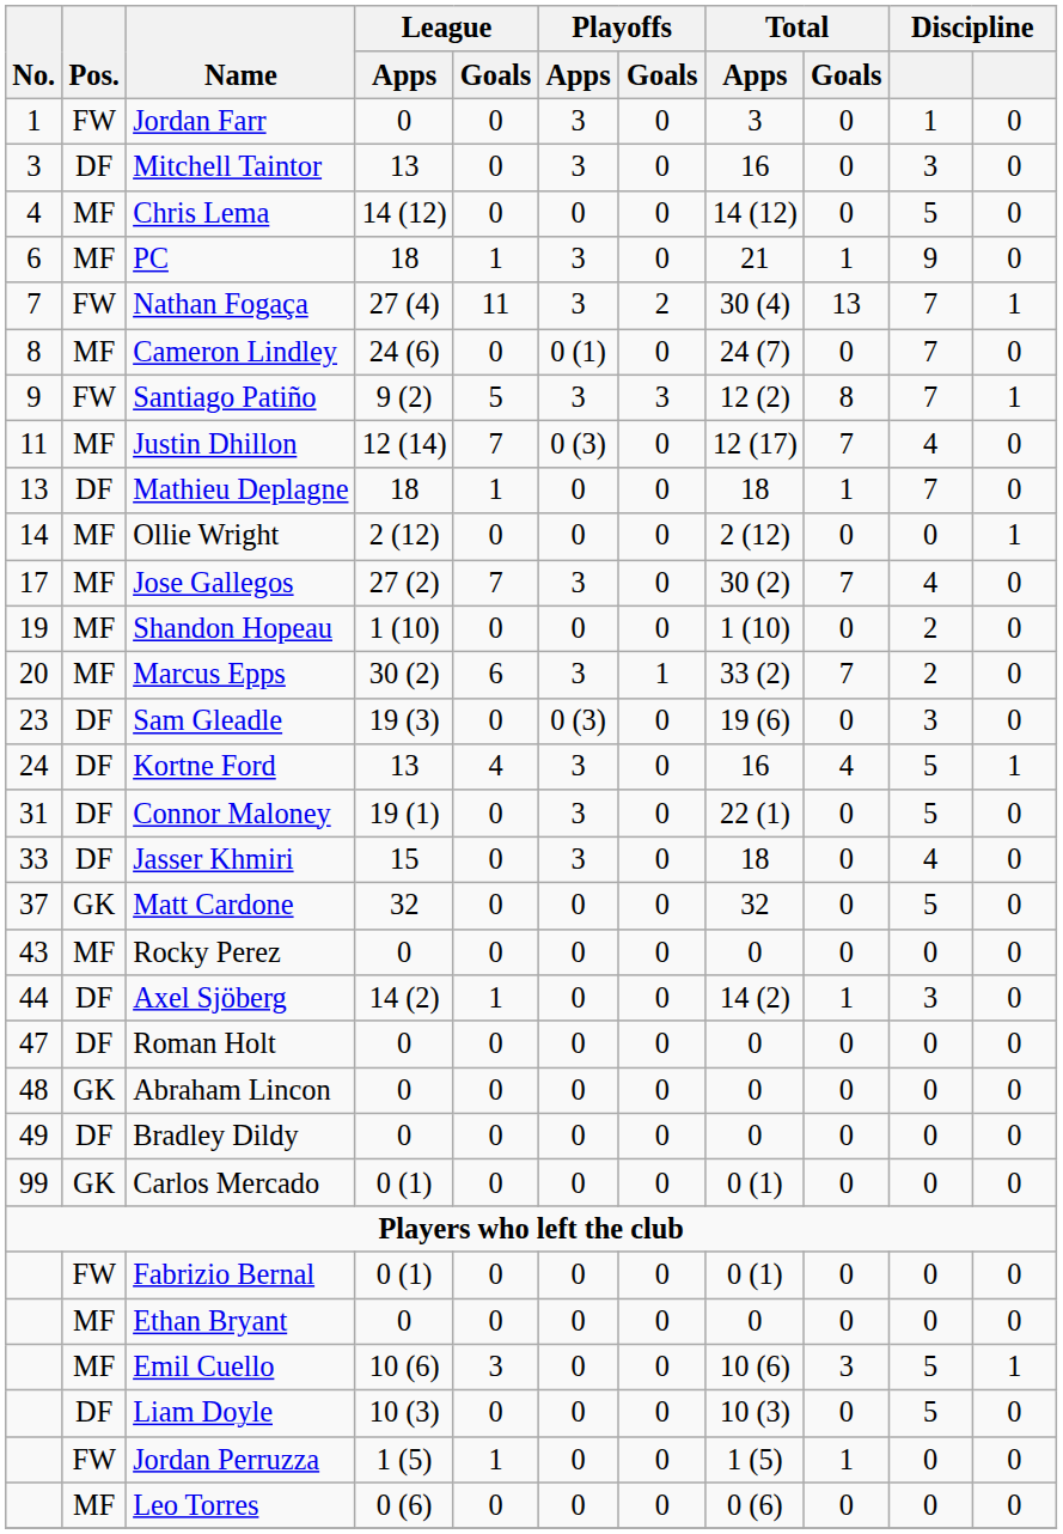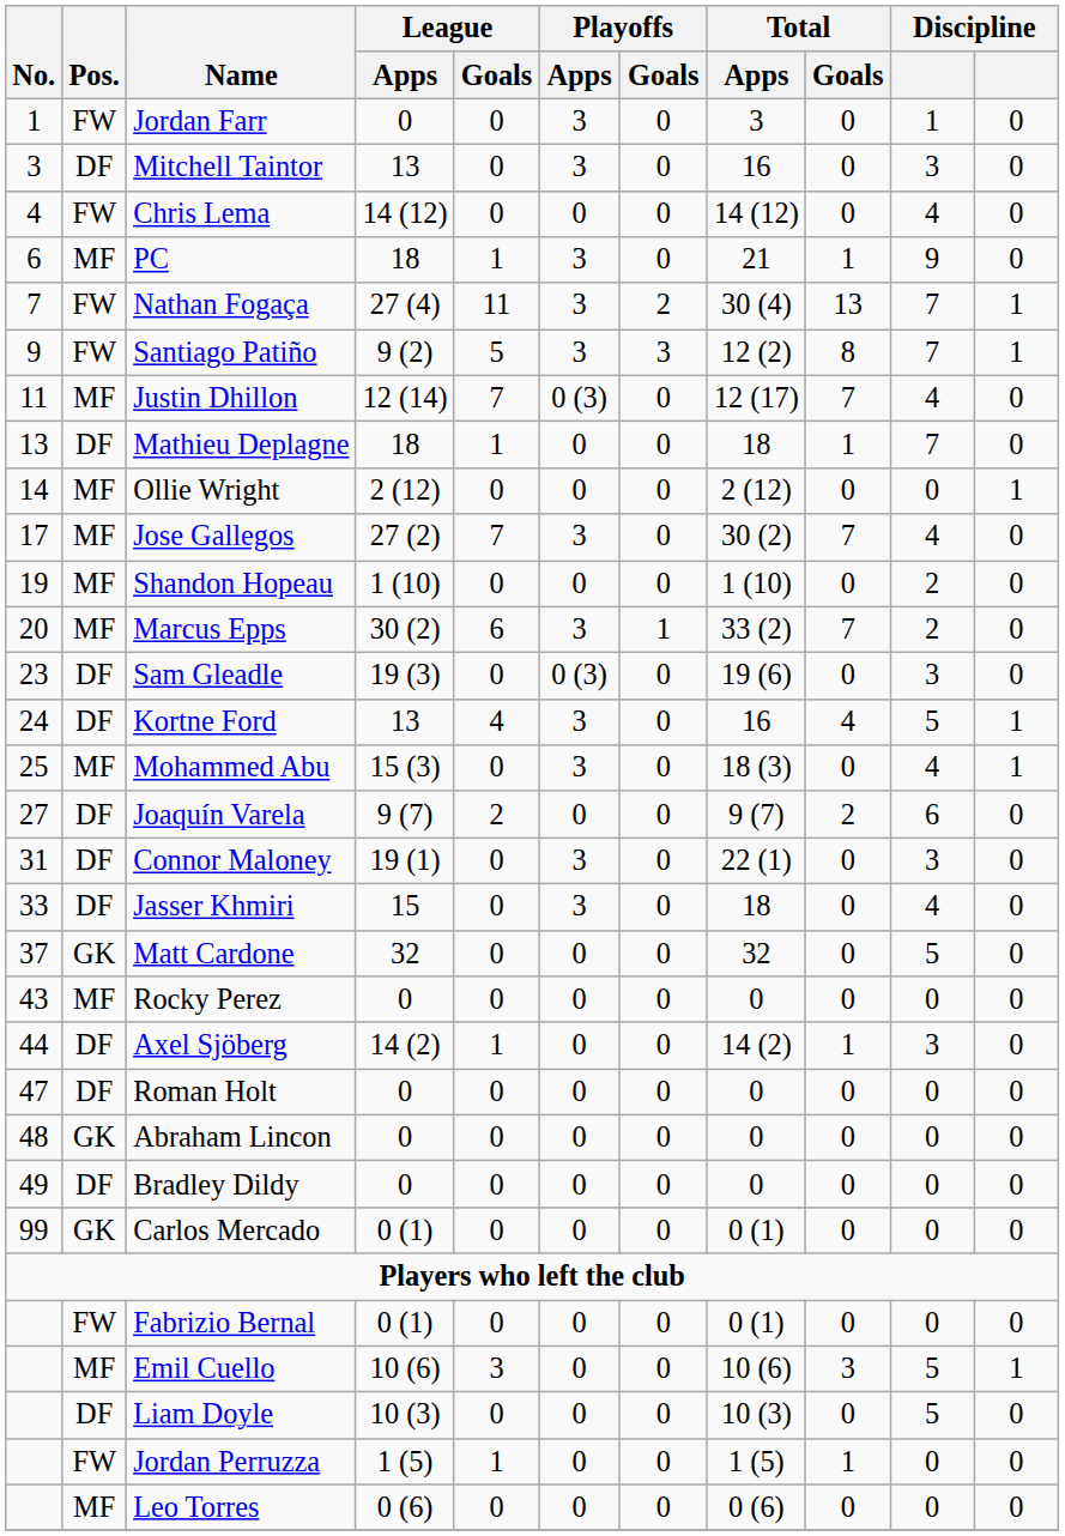 <table class="wikitable" style="text-align:center">
 <tr>
 <th rowspan="2" style="vertical-align:bottom;">No.</th>
 <th rowspan="2" style="vertical-align:bottom;">Pos.</th>
 <th rowspan="2" style="vertical-align:bottom;">Name</th>
 <th colspan="2" style="width:85px;">League</th>
 <th colspan="2" style="width:85px;">Playoffs</th>
 <th colspan="2" style="width:85px;">Total</th>
 <th colspan="2" style="width:85px;">Discipline</th>
 </tr>
 <tr>
 <th>Apps</th>
 <th>Goals</th>
 <th>Apps</th>
 <th>Goals</th>
 <th>Apps</th>
 <th>Goals</th>
 <th></th>
 <th></th>
 </tr>
 <tr>
 <td>1</td>
 <td>FW</td>
 <td align="left"> <a href='#'>Jordan Farr</a></td>
 <td>0</td>
 <td>0</td>
 <td>3</td>
 <td>0</td>
 <td>3</td>
 <td>0</td>
 <td>1</td>
 <td 0>0</td>
 </tr>
 <tr>
 <td>3</td>
 <td>DF</td>
 <td align="left"> <a href='#'>Mitchell Taintor</a></td>
 <td>13</td>
 <td>0</td>
 <td>3</td>
 <td>0</td>
 <td>16</td>
 <td>0</td>
 <td>3</td>
 <td 0>0</td>
 </tr>
 <tr>
 <td>4</td>
-<td>MF</td>
+<td>FW</td>
 <td align="left"> <a href='#'>Chris Lema</a></td>
 <td>14 (12)</td>
 <td>0</td>
 <td>0</td>
 <td>0</td>
 <td>14 (12)</td>
 <td>0</td>
-<td>5</td>
+<td>4</td>
 <td 0>0</td>
 </tr>
 <tr>
 <td>6</td>
 <td>MF</td>
 <td align="left"> <a href='#'>PC</a></td>
 <td>18</td>
 <td>1</td>
 <td>3</td>
 <td>0</td>
 <td>21</td>
 <td>1</td>
 <td>9</td>
 <td 0>0</td>
 </tr>
 <tr>
 <td>7</td>
 <td>FW</td>
 <td align="left"> <a href='#'>Nathan Fogaça</a></td>
 <td>27 (4)</td>
 <td>11</td>
 <td>3</td>
 <td>2</td>
 <td>30 (4)</td>
 <td>13</td>
 <td>7</td>
 <td 0>1</td>
-</tr>
-<tr>
-<td>8</td>
-<td>MF</td>
-<td align="left"> <a href='#'>Cameron Lindley</a></td>
-<td>24 (6)</td>
-<td>0</td>
-<td>0 (1)</td>
-<td>0</td>
-<td>24 (7)</td>
-<td>0</td>
-<td>7</td>
-<td 0>0</td>
 </tr>
 <tr>
 <td>9</td>
 <td>FW</td>
 <td align="left"> <a href='#'>Santiago Patiño</a></td>
 <td>9 (2)</td>
 <td>5</td>
 <td>3</td>
 <td>3</td>
 <td>12 (2)</td>
 <td>8</td>
 <td>7</td>
 <td 0>1</td>
 </tr>
 <tr>
 <td>11</td>
 <td>MF</td>
 <td align="left"> <a href='#'>Justin Dhillon</a></td>
 <td>12 (14)</td>
 <td>7</td>
 <td>0 (3)</td>
 <td>0</td>
 <td>12 (17)</td>
 <td>7</td>
 <td>4</td>
 <td 0>0</td>
 </tr>
 <tr>
 <td>13</td>
 <td>DF</td>
 <td align="left"> <a href='#'>Mathieu Deplagne</a></td>
 <td>18</td>
 <td>1</td>
 <td>0</td>
 <td>0</td>
 <td>18</td>
 <td>1</td>
 <td>7</td>
 <td 0>0</td>
 </tr>
 <tr>
 <td>14</td>
 <td>MF</td>
 <td align="left"> Ollie Wright</td>
 <td>2 (12)</td>
 <td>0</td>
 <td>0</td>
 <td>0</td>
 <td>2 (12)</td>
 <td>0</td>
 <td>0</td>
 <td 0>1</td>
 </tr>
 <tr>
 <td>17</td>
 <td>MF</td>
 <td align="left"> <a href='#'>Jose Gallegos</a></td>
 <td>27 (2)</td>
 <td>7</td>
 <td>3</td>
 <td>0</td>
 <td>30 (2)</td>
 <td>7</td>
 <td>4</td>
 <td 0>0</td>
 </tr>
 <tr>
 <td>19</td>
 <td>MF</td>
 <td align="left"> <a href='#'>Shandon Hopeau</a></td>
 <td>1 (10)</td>
 <td>0</td>
 <td>0</td>
 <td>0</td>
 <td>1 (10)</td>
 <td>0</td>
 <td>2</td>
 <td 0>0</td>
 </tr>
 <tr>
 <td>20</td>
 <td>MF</td>
 <td align="left"> <a href='#'>Marcus Epps</a></td>
 <td>30 (2)</td>
 <td>6</td>
 <td>3</td>
 <td>1</td>
 <td>33 (2)</td>
 <td>7</td>
 <td>2</td>
 <td 0>0</td>
 </tr>
 <tr>
 <td>23</td>
 <td>DF</td>
 <td align="left"> <a href='#'>Sam Gleadle</a></td>
 <td>19 (3)</td>
 <td>0</td>
 <td>0 (3)</td>
 <td>0</td>
 <td>19 (6)</td>
 <td>0</td>
 <td>3</td>
 <td 0>0</td>
 </tr>
 <tr>
 <td>24</td>
 <td>DF</td>
 <td align="left"> <a href='#'>Kortne Ford</a></td>
 <td>13</td>
 <td>4</td>
 <td>3</td>
 <td>0</td>
 <td>16</td>
 <td>4</td>
 <td>5</td>
 <td 0>1</td>
 </tr>
 <tr>
+<td>25</td>
+<td>MF</td>
+<td align="left"> <a href='#'>Mohammed Abu</a></td>
+<td>15 (3)</td>
+<td>0</td>
+<td>3</td>
+<td>0</td>
+<td>18 (3)</td>
+<td>0</td>
+<td>4</td>
+<td 0>1</td>
+</tr>
+<tr>
+<td>27</td>
+<td>DF</td>
+<td align="left"> <a href='#'>Joaquín Varela</a></td>
+<td>9 (7)</td>
+<td>2</td>
+<td>0</td>
+<td>0</td>
+<td>9 (7)</td>
+<td>2</td>
+<td>6</td>
+<td 0>0</td>
+</tr>
+<tr>
 <td>31</td>
 <td>DF</td>
 <td align="left"> <a href='#'>Connor Maloney</a></td>
 <td>19 (1)</td>
 <td>0</td>
 <td>3</td>
 <td>0</td>
 <td>22 (1)</td>
 <td>0</td>
-<td>5</td>
+<td>3</td>
 <td 0>0</td>
 </tr>
 <tr>
 <td>33</td>
 <td>DF</td>
 <td align="left"> <a href='#'>Jasser Khmiri</a></td>
 <td>15</td>
 <td>0</td>
 <td>3</td>
 <td>0</td>
 <td>18</td>
 <td>0</td>
 <td>4</td>
 <td 0>0</td>
 </tr>
 <tr>
 <td>37</td>
 <td>GK</td>
 <td align="left"> <a href='#'>Matt Cardone</a></td>
 <td>32</td>
 <td>0</td>
 <td>0</td>
 <td>0</td>
 <td>32</td>
 <td>0</td>
 <td>5</td>
 <td 0>0</td>
 </tr>
 <tr>
 <td>43</td>
 <td>MF</td>
 <td align="left"> Rocky Perez</td>
 <td>0</td>
 <td>0</td>
 <td>0</td>
 <td>0</td>
 <td>0</td>
 <td>0</td>
 <td>0</td>
 <td 0>0</td>
 </tr>
 <tr>
 <td>44</td>
 <td>DF</td>
 <td align="left"> <a href='#'>Axel Sjöberg</a></td>
 <td>14 (2)</td>
 <td>1</td>
 <td>0</td>
 <td>0</td>
 <td>14 (2)</td>
 <td>1</td>
 <td>3</td>
 <td 0>0</td>
 </tr>
 <tr>
 <td>47</td>
 <td>DF</td>
 <td align="left"> Roman Holt</td>
 <td>0</td>
 <td>0</td>
 <td>0</td>
 <td>0</td>
 <td>0</td>
 <td>0</td>
 <td>0</td>
 <td 0>0</td>
 </tr>
 <tr>
 <td>48</td>
 <td>GK</td>
 <td align="left"> Abraham Lincon</td>
 <td>0</td>
 <td>0</td>
 <td>0</td>
 <td>0</td>
 <td>0</td>
 <td>0</td>
 <td>0</td>
 <td 0>0</td>
 </tr>
 <tr>
 <td>49</td>
 <td>DF</td>
 <td align="left"> Bradley Dildy</td>
 <td>0</td>
 <td>0</td>
 <td>0</td>
 <td>0</td>
 <td>0</td>
 <td>0</td>
 <td>0</td>
 <td 0>0</td>
 </tr>
 <tr>
 <td>99</td>
 <td>GK</td>
 <td align="left"> Carlos Mercado</td>
 <td>0 (1)</td>
 <td>0</td>
 <td>0</td>
 <td>0</td>
 <td>0 (1)</td>
 <td>0</td>
 <td>0</td>
 <td 0>0</td>
 </tr>
 <tr>
 <td colspan="11"><strong>Players who left the club</strong></td>
 </tr>
 <tr>
 <td></td>
 <td>FW</td>
 <td align="left"> <a href='#'>Fabrizio Bernal</a></td>
 <td>0 (1)</td>
 <td>0</td>
 <td>0</td>
 <td>0</td>
 <td>0 (1)</td>
 <td>0</td>
 <td>0</td>
 <td 0>0</td>
 </tr>
 <tr>
 <td></td>
 <td>MF</td>
-<td align="left"> <a href='#'>Ethan Bryant</a></td>
-<td>0</td>
-<td>0</td>
-<td>0</td>
-<td>0</td>
-<td>0</td>
-<td>0</td>
-<td>0</td>
-<td 0>0</td>
-</tr>
-<tr>
-<td></td>
-<td>MF</td>
 <td align="left"> <a href='#'>Emil Cuello</a></td>
 <td>10 (6)</td>
 <td>3</td>
 <td>0</td>
 <td>0</td>
 <td>10 (6)</td>
 <td>3</td>
 <td>5</td>
 <td 0>1</td>
 </tr>
 <tr>
 <td></td>
 <td>DF</td>
 <td align="left"> <a href='#'>Liam Doyle</a></td>
 <td>10 (3)</td>
 <td>0</td>
 <td>0</td>
 <td>0</td>
 <td>10 (3)</td>
 <td>0</td>
 <td>5</td>
 <td 0>0</td>
 </tr>
 <tr>
 <td></td>
 <td>FW</td>
 <td align="left"> <a href='#'>Jordan Perruzza</a></td>
 <td>1 (5)</td>
 <td>1</td>
 <td>0</td>
 <td>0</td>
 <td>1 (5)</td>
 <td>1</td>
 <td>0</td>
 <td 0>0</td>
 </tr>
 <tr>
 <td></td>
 <td>MF</td>
 <td align="left"> <a href='#'>Leo Torres</a></td>
 <td>0 (6)</td>
 <td>0</td>
 <td>0</td>
 <td>0</td>
 <td>0 (6)</td>
 <td>0</td>
 <td>0</td>
 <td 0>0</td>
 </tr>
 <tr>
 </tr>
 </table>
